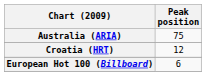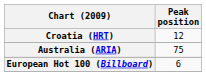 <table class="wikitable sortable plainrowheaders">
 <tr>
 <th>Chart (2009)</th>
 <th>Peak<br>position</th>
 </tr>
 <tr>
-<th scope="row">Australia (<a href='#'>ARIA</a>)</th>
-<td style="text-align:center;">75</td>
+<th scope="row">Croatia (<a href='#'>HRT</a>)</th>
+<td style="text-align:center;">12</td>
 </tr>
 <tr>
 </tr>
 <tr>
 </tr>
 <tr>
 </tr>
 <tr>
-<th scope="row">Croatia (<a href='#'>HRT</a>)</th>
-<td style="text-align:center;">12</td>
+<th scope="row">Australia (<a href='#'>ARIA</a>)</th>
+<td style="text-align:center;">75</td>
 </tr>
 <tr>
 </tr>
 <tr>
 <th scope="row">European Hot 100 (<a href='#'><em>Billboard</em></a>)</th>
 <td style="text-align:center;">6</td>
 </tr>
 <tr>
 </tr>
 <tr>
 </tr>
 <tr>
 </tr>
 <tr>
 </tr>
 <tr>
 </tr>
 </table>
